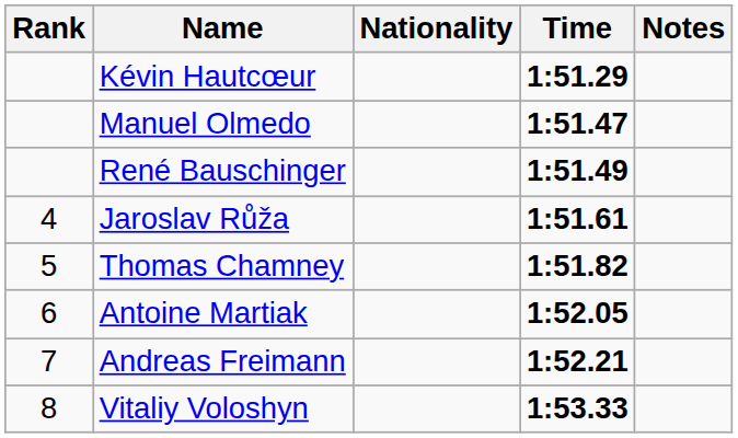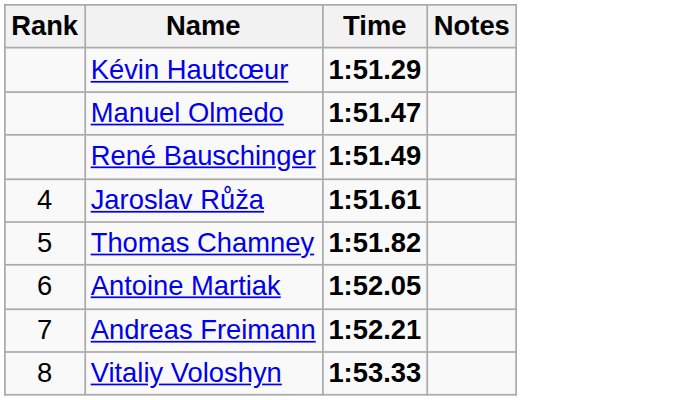 <table class="wikitable sortable" style="text-align:center">
 <tr>
 <th>Rank</th>
 <th>Name</th>
-<th>Nationality</th>
 <th>Time</th>
 <th>Notes</th>
 </tr>
 <tr>
 <td></td>
 <td align=left><a href='#'>Kévin Hautcœur</a></td>
-<td align=left></td>
 <td><strong>1:51.29</strong></td>
 <td></td>
 </tr>
 <tr>
 <td></td>
 <td align=left><a href='#'>Manuel Olmedo</a></td>
-<td align=left></td>
 <td><strong>1:51.47</strong></td>
 <td></td>
 </tr>
 <tr>
 <td></td>
 <td align=left><a href='#'>René Bauschinger</a></td>
-<td align=left></td>
 <td><strong>1:51.49</strong></td>
 <td></td>
 </tr>
 <tr>
 <td>4</td>
 <td align=left><a href='#'>Jaroslav Růža</a></td>
-<td align=left></td>
 <td><strong>1:51.61</strong></td>
 <td></td>
 </tr>
 <tr>
 <td>5</td>
 <td align=left><a href='#'>Thomas Chamney</a></td>
-<td align=left></td>
 <td><strong>1:51.82</strong></td>
 <td></td>
 </tr>
 <tr>
 <td>6</td>
 <td align=left><a href='#'>Antoine Martiak</a></td>
-<td align=left></td>
 <td><strong>1:52.05</strong></td>
 <td></td>
 </tr>
 <tr>
 <td>7</td>
 <td align=left><a href='#'>Andreas Freimann</a></td>
-<td align=left></td>
 <td><strong>1:52.21</strong></td>
 <td></td>
 </tr>
 <tr>
 <td>8</td>
 <td align=left><a href='#'>Vitaliy Voloshyn</a></td>
-<td align=left></td>
 <td><strong>1:53.33</strong></td>
 <td></td>
 </tr>
 </table>
